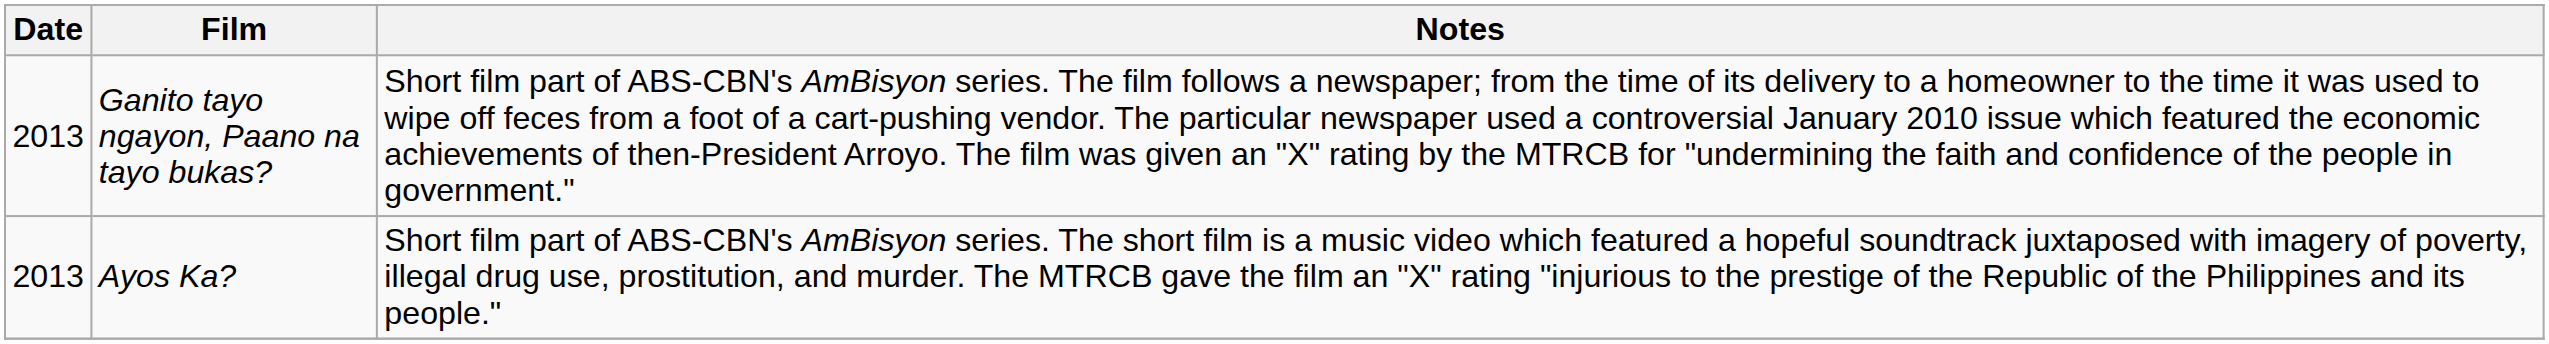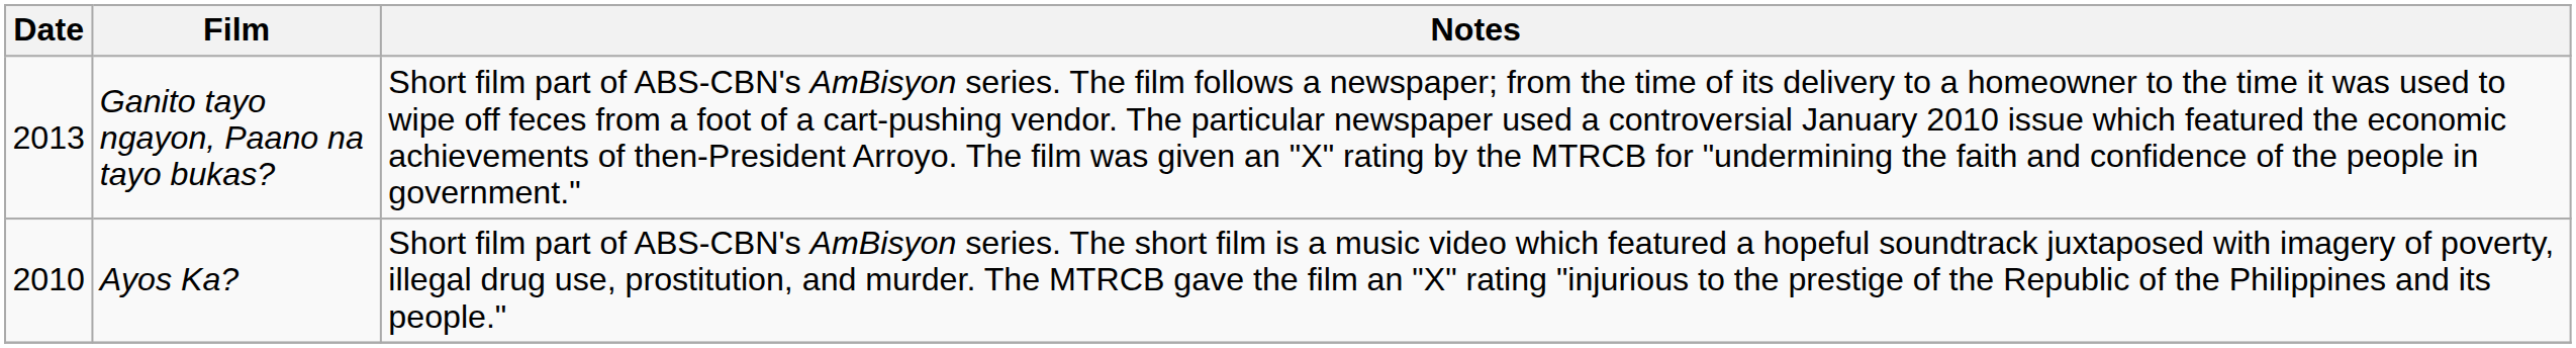 <table class="wikitable sortable" style="width:100%;">
 <tr>
 <th>Date</th>
 <th>Film</th>
 <th>Notes</th>
 </tr>
 <tr>
 <td>2013</td>
 <td><em>Ganito tayo ngayon, Paano na tayo bukas?</em></td>
 <td>Short film part of ABS-CBN's <em>AmBisyon</em> series. The film follows a newspaper; from the time of its delivery to a homeowner to the time it was used to wipe off feces from a foot of a cart-pushing vendor. The particular newspaper used a controversial January 2010 issue which featured the economic achievements of then-President Arroyo. The film was given an "X" rating by the MTRCB for "undermining the faith and confidence of the people in government."</td>
 </tr>
 <tr>
-<td>2013</td>
+<td>2010</td>
 <td><em>Ayos Ka?</em></td>
 <td>Short film part of ABS-CBN's <em>AmBisyon</em> series. The short film is a music video which featured a hopeful soundtrack juxtaposed with imagery of poverty, illegal drug use, prostitution, and murder. The MTRCB gave the film an "X" rating "injurious to the prestige of the Republic of the Philippines and its people."</td>
 </tr>
 <tr>
 </tr>
 </table>
